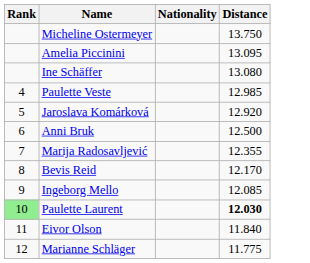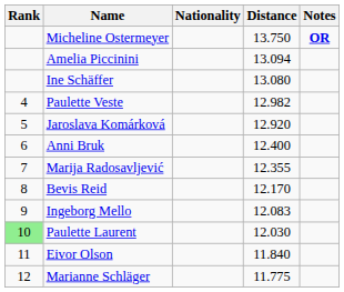 <table class="wikitable sortable" style="text-align:center">
 <tr>
 <th>Rank</th>
 <th>Name</th>
 <th>Nationality</th>
 <th>Distance</th>
+<th>Notes</th>
 </tr>
 <tr>
 <td></td>
 <td align=left><a href='#'>Micheline Ostermeyer</a></td>
 <td align=left></td>
 <td>13.750</td>
+<td><strong><a href='#'>OR</a></strong></td>
 </tr>
 <tr>
 <td></td>
 <td align=left><a href='#'>Amelia Piccinini</a></td>
 <td align=left></td>
-<td>13.095</td>
+<td>13.094</td>
+<td><strong>  </strong></td>
 </tr>
 <tr>
 <td></td>
 <td align=left><a href='#'>Ine Schäffer</a></td>
 <td align=left></td>
 <td>13.080</td>
+<td></td>
 </tr>
 <tr>
 <td>4</td>
 <td align=left><a href='#'>Paulette Veste</a></td>
 <td align=left></td>
-<td>12.985</td>
+<td>12.982</td>
+<td></td>
 </tr>
 <tr>
 <td>5</td>
 <td align=left><a href='#'>Jaroslava Komárková</a></td>
 <td align=left></td>
 <td>12.920</td>
+<td><strong> </strong></td>
 </tr>
 <tr>
 <td>6</td>
 <td align=left><a href='#'>Anni Bruk</a></td>
 <td align=left></td>
-<td>12.500</td>
+<td>12.400</td>
+<td></td>
 </tr>
 <tr>
 <td>7</td>
 <td align=left><a href='#'>Marija Radosavljević</a></td>
 <td align=left></td>
 <td>12.355</td>
+<td></td>
 </tr>
 <tr>
 <td>8</td>
 <td align=left><a href='#'>Bevis Reid</a></td>
 <td align=left></td>
 <td>12.170</td>
+<td></td>
 </tr>
 <tr>
 <td>9</td>
 <td align=left><a href='#'>Ingeborg Mello</a></td>
 <td align=left></td>
-<td>12.085</td>
+<td>12.083</td>
+<td></td>
 </tr>
 <tr>
 <td style="background: lightgreen;">10</td>
 <td align=left><a href='#'>Paulette Laurent</a></td>
 <td align=left></td>
-<td><strong>12.030</strong></td>
+<td>12.030</td>
+<td></td>
 </tr>
 <tr>
 <td>11</td>
 <td align=left><a href='#'>Eivor Olson</a></td>
 <td align=left></td>
 <td>11.840</td>
+<td></td>
 </tr>
 <tr>
 <td>12</td>
 <td align=left><a href='#'>Marianne Schläger</a></td>
 <td align=left></td>
 <td>11.775</td>
+<td></td>
 </tr>
 </table>
